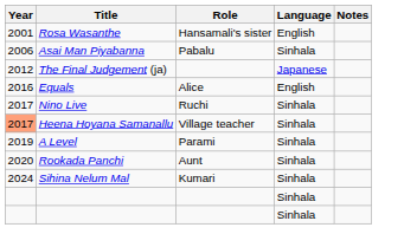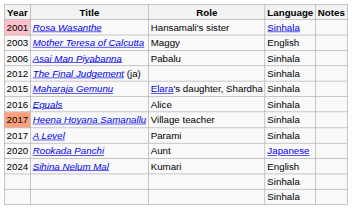 <table class="wikitable" style="font-size:95%;">
 <tr style="text-align:center;">
 <th>Year</th>
 <th>Title</th>
 <th>Role</th>
 <th>Language</th>
 <th class="unsortable">Notes</th>
 </tr>
 <tr>
-<td>2001</td>
+<td style="background: pink;">2001</td>
 <td><em><a href='#'>Rosa Wasanthe</a></em></td>
 <td>Hansamali's sister</td>
+<td><a href='#'>Sinhala</a></td>
+<td></td>
+</tr>
+<tr>
+<td>2003</td>
+<td><em><a href='#'>Mother Teresa of Calcutta</a></em></td>
+<td>Maggy</td>
 <td>English</td>
 <td></td>
 </tr>
 <tr>
 <td>2006</td>
 <td><em><a href='#'>Asai Man Piyabanna</a></em></td>
 <td>Pabalu</td>
 <td>Sinhala</td>
 <td></td>
 </tr>
 <tr>
 <td>2012</td>
 <td><em><a href='#'>The Final Judgement</a></em> (ja)</td>
 <td></td>
-<td><a href='#'>Japanese</a></td>
+<td>Sinhala</td>
+<td></td>
+</tr>
+<tr>
+<td>2015</td>
+<td><em><a href='#'>Maharaja Gemunu</a></em></td>
+<td><a href='#'>Elara</a>'s daughter, Shardha</td>
+<td>Sinhala</td>
 <td></td>
 </tr>
 <tr>
 <td>2016</td>
 <td><em><a href='#'>Equals</a></em></td>
 <td>Alice</td>
-<td>English</td>
-<td></td>
-</tr>
-<tr>
-<td>2017</td>
-<td><em><a href='#'>Nino Live</a></em></td>
-<td>Ruchi</td>
 <td>Sinhala</td>
 <td></td>
 </tr>
 <tr>
 <td style="background: lightsalmon;">2017</td>
 <td><em><a href='#'>Heena Hoyana Samanallu</a></em></td>
 <td>Village teacher</td>
 <td>Sinhala</td>
 <td></td>
 </tr>
 <tr>
-<td>2019</td>
+<td>2017</td>
 <td><em><a href='#'>A Level</a></em></td>
 <td>Parami</td>
 <td>Sinhala</td>
 <td></td>
 </tr>
 <tr>
 <td>2020</td>
 <td><em><a href='#'>Rookada Panchi</a></em></td>
 <td>Aunt</td>
-<td>Sinhala</td>
+<td><a href='#'>Japanese</a></td>
 <td></td>
 </tr>
 <tr>
 <td>2024</td>
 <td><em><a href='#'>Sihina Nelum Mal</a></em></td>
 <td>Kumari</td>
-<td>Sinhala</td>
+<td>English</td>
 <td></td>
 </tr>
 <tr>
 <td></td>
 <td></td>
 <td></td>
 <td>Sinhala</td>
 <td></td>
 </tr>
 <tr>
 <td></td>
 <td></td>
 <td></td>
 <td>Sinhala</td>
 <td></td>
 </tr>
 </table>
